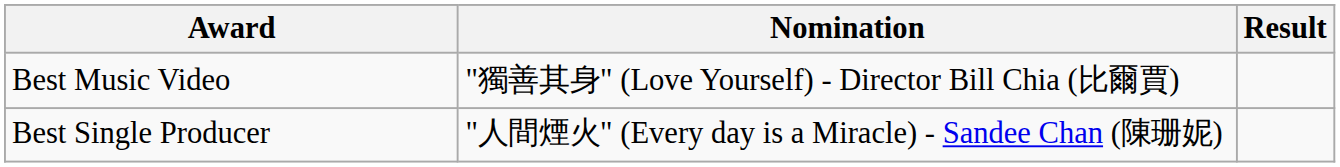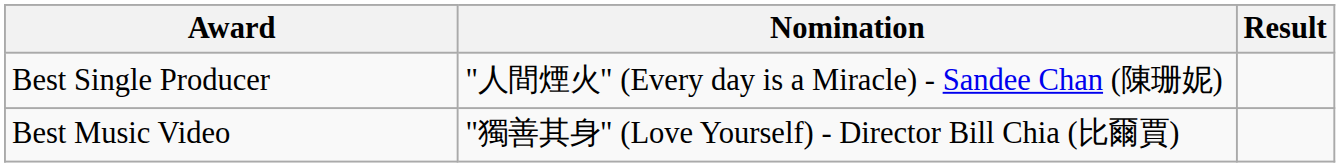 <table class="wikitable">
 <tr>
 <th width="230">Award</th>
 <th width="400">Nomination</th>
 <th>Result</th>
 </tr>
 <tr>
+<td>Best Single Producer</td>
+<td>"人間煙火" (Every day is a Miracle) - <a href='#'>Sandee Chan</a> (陳珊妮)</td>
+<td></td>
+</tr>
+<tr>
 <td>Best Music Video</td>
 <td>"獨善其身" (Love Yourself) - Director Bill Chia (比爾賈)</td>
 <td></td>
 </tr>
-<tr>
-<td>Best Single Producer</td>
-<td>"人間煙火" (Every day is a Miracle) - <a href='#'>Sandee Chan</a> (陳珊妮)</td>
-<td></td>
-</tr>
 </table>
